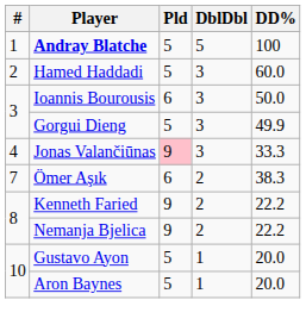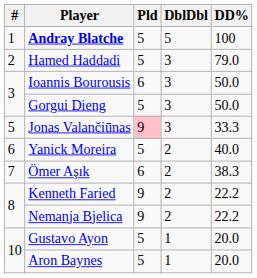 <table class=wikitable>
 <tr>
 <th>#</th>
 <th>Player</th>
 <th>Pld</th>
 <th>DblDbl</th>
 <th>DD%</th>
 </tr>
 <tr>
 <td>1</td>
 <td> <strong><a href='#'>Andray Blatche</a></strong></td>
 <td>5</td>
 <td>5</td>
 <td>100</td>
 </tr>
 <tr>
 <td>2</td>
 <td> <a href='#'>Hamed Haddadi</a></td>
 <td>5</td>
 <td>3</td>
-<td>60.0</td>
+<td>79.0</td>
 </tr>
 <tr>
 <td rowspan=2>3</td>
 <td> <a href='#'>Ioannis Bourousis</a></td>
 <td>6</td>
 <td>3</td>
 <td>50.0</td>
 </tr>
 <tr>
 <td> <a href='#'>Gorgui Dieng</a></td>
 <td>5</td>
 <td>3</td>
-<td>49.9</td>
+<td>50.0</td>
 </tr>
 <tr>
-<td>4</td>
+<td>5</td>
 <td> <a href='#'>Jonas Valančiūnas</a></td>
 <td style="background: pink;">9</td>
 <td>3</td>
 <td>33.3</td>
+</tr>
+<tr>
+<td>6</td>
+<td> <a href='#'>Yanick Moreira</a></td>
+<td>5</td>
+<td>2</td>
+<td>40.0</td>
 </tr>
 <tr>
 <td>7</td>
 <td> <a href='#'>Ömer Aşık</a></td>
 <td>6</td>
 <td>2</td>
 <td>38.3</td>
 </tr>
 <tr>
 <td rowspan=2>8</td>
 <td> <a href='#'>Kenneth Faried</a></td>
 <td>9</td>
 <td>2</td>
 <td>22.2</td>
 </tr>
 <tr>
 <td> <a href='#'>Nemanja Bjelica</a></td>
 <td>9</td>
 <td>2</td>
 <td>22.2</td>
 </tr>
 <tr>
 <td rowspan=2>10</td>
 <td> <a href='#'>Gustavo Ayon</a></td>
 <td>5</td>
 <td>1</td>
 <td>20.0</td>
 </tr>
 <tr>
 <td> <a href='#'>Aron Baynes</a></td>
 <td>5</td>
 <td>1</td>
 <td>20.0</td>
 </tr>
 </table>
